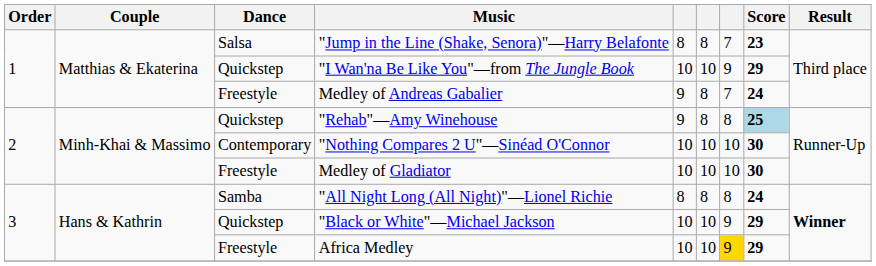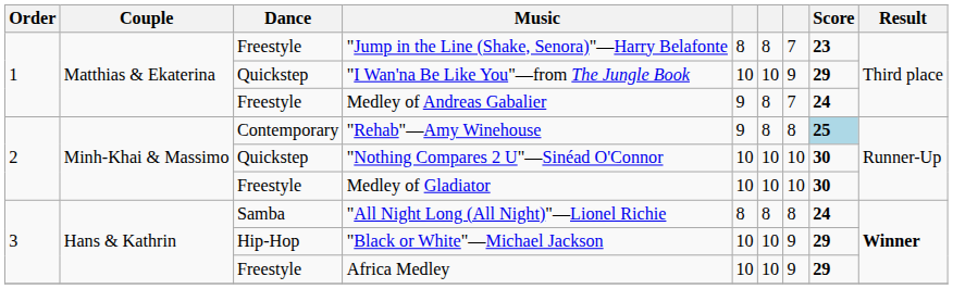 <table class="wikitable sortable unsortable center">
 <tr>
 <th>Order</th>
 <th>Couple</th>
 <th>Dance</th>
 <th>Music</th>
 <th><small></small></th>
 <th><small></small></th>
 <th><small></small></th>
 <th>Score</th>
 <th>Result</th>
 </tr>
 <tr>
 <td rowspan=3>1</td>
 <td rowspan=3>Matthias & Ekaterina</td>
-<td>Salsa</td>
+<td>Freestyle</td>
 <td>"<a href='#'>Jump in the Line (Shake, Senora)</a>"—<a href='#'>Harry Belafonte</a></td>
 <td>8</td>
 <td>8</td>
 <td>7</td>
 <td><strong>23</strong></td>
 <td rowspan=3>Third place</td>
 </tr>
 <tr>
 <td>Quickstep</td>
 <td>"<a href='#'>I Wan'na Be Like You</a>"—from <em><a href='#'>The Jungle Book</a></em></td>
 <td>10</td>
 <td>10</td>
 <td>9</td>
 <td><strong>29</strong></td>
 </tr>
 <tr>
 <td>Freestyle</td>
 <td>Medley of <a href='#'>Andreas Gabalier</a></td>
 <td>9</td>
 <td>8</td>
 <td>7</td>
 <td><strong>24</strong></td>
 </tr>
 <tr>
 <td rowspan=3>2</td>
 <td rowspan=3>Minh-Khai & Massimo</td>
-<td>Quickstep</td>
+<td>Contemporary</td>
 <td>"<a href='#'>Rehab</a>"—<a href='#'>Amy Winehouse</a></td>
 <td>9</td>
 <td>8</td>
 <td>8</td>
 <td style="background: lightblue;"><strong>25</strong></td>
 <td rowspan=3>Runner-Up</td>
 </tr>
 <tr>
-<td>Contemporary</td>
+<td>Quickstep</td>
 <td>"<a href='#'>Nothing Compares 2 U</a>"—<a href='#'>Sinéad O'Connor</a></td>
 <td>10</td>
 <td>10</td>
 <td>10</td>
 <td><strong>30</strong></td>
 </tr>
 <tr>
 <td>Freestyle</td>
 <td>Medley of <a href='#'>Gladiator</a></td>
 <td>10</td>
 <td>10</td>
 <td>10</td>
 <td><strong>30</strong></td>
 </tr>
 <tr>
 <td rowspan=3>3</td>
 <td rowspan=3>Hans & Kathrin</td>
 <td>Samba</td>
 <td>"<a href='#'>All Night Long (All Night)</a>"—<a href='#'>Lionel Richie</a></td>
 <td>8</td>
 <td>8</td>
 <td>8</td>
 <td><strong>24</strong></td>
 <td rowspan=3><strong>Winner</strong></td>
 </tr>
 <tr>
-<td>Quickstep</td>
+<td>Hip-Hop</td>
 <td>"<a href='#'>Black or White</a>"—<a href='#'>Michael Jackson</a></td>
 <td>10</td>
 <td>10</td>
 <td>9</td>
 <td><strong>29</strong></td>
 </tr>
 <tr>
 <td>Freestyle</td>
 <td>Africa Medley</td>
 <td>10</td>
 <td>10</td>
-<td style="background: gold;">9</td>
+<td>9</td>
 <td><strong>29</strong></td>
 </tr>
 <tr>
 </tr>
 </table>
